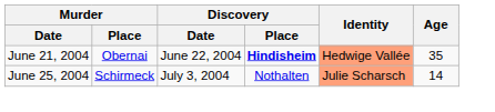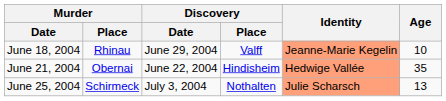 <table class="wikitable centre" style="margin-bottom: 10px;">
 <tr>
 <th colspan="2" scope="col">Murder</th>
 <th colspan="2" scope="col">Discovery</th>
 <th rowspan="2" scope="col">Identity</th>
 <th rowspan="2" scope="col" style="width:50px;">Age</th>
 </tr>
 <tr>
 <th scope="col">Date</th>
 <th scope="col">Place</th>
 <th scope="col">Date</th>
 <th scope="col">Place</th>
 </tr>
 <tr>
+<td scope="row" style="text-align: left;">June 18, 2004</td>
+<td style="text-align: center;"><a href='#'>Rhinau</a></td>
+<td scope="row" style="text-align: left;">June 29, 2004</td>
+<td style="text-align: center;"><a href='#'>Valff</a></td>
+<td style="background:LightSalmon">Jeanne-Marie Kegelin</td>
+<td style="text-align: center;">10</td>
+</tr>
+<tr>
 <td scope="row" style="text-align: left;">June 21, 2004</td>
 <td style="text-align: center;"><a href='#'>Obernai</a></td>
 <td scope="row" style="text-align: left;">June 22, 2004</td>
-<td style="text-align: center;"><strong><a href='#'>Hindisheim</a></strong></td>
+<td style="text-align: center;"><a href='#'>Hindisheim</a></td>
 <td style="background:LightSalmon">Hedwige Vallée</td>
 <td style="text-align: center;">35</td>
 </tr>
 <tr>
 <td scope="row" style="text-align: left;">June 25, 2004</td>
 <td style="text-align: center;"><a href='#'>Schirmeck</a></td>
 <td scope="row" style="text-align: left;">July 3, 2004</td>
 <td style="text-align: center;"><a href='#'>Nothalten</a></td>
 <td style="background:LightSalmon">Julie Scharsch</td>
-<td style="text-align: center;">14</td>
+<td style="text-align: center;">13</td>
 </tr>
 </table>
